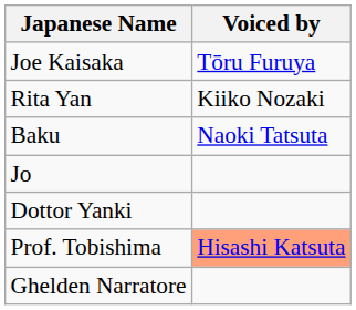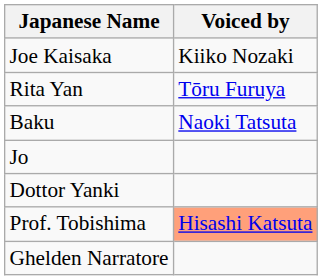 <table class="wikitable">
 <tr>
 <th>Japanese Name</th>
 <th>Voiced by</th>
 </tr>
 <tr>
 <td>Joe Kaisaka</td>
-<td><a href='#'>Tōru Furuya</a></td>
+<td>Kiiko Nozaki</td>
 </tr>
 <tr>
 <td>Rita Yan</td>
-<td>Kiiko Nozaki</td>
+<td><a href='#'>Tōru Furuya</a></td>
 </tr>
 <tr>
 <td>Baku</td>
 <td><a href='#'>Naoki Tatsuta</a></td>
 </tr>
 <tr>
 <td>Jo</td>
 <td></td>
 </tr>
 <tr>
 <td>Dottor Yanki</td>
 <td></td>
 </tr>
 <tr>
 <td>Prof. Tobishima</td>
 <td style="background: lightsalmon;"><a href='#'>Hisashi Katsuta</a></td>
 </tr>
 <tr>
 <td>Ghelden Narratore</td>
 <td></td>
 </tr>
 </table>
